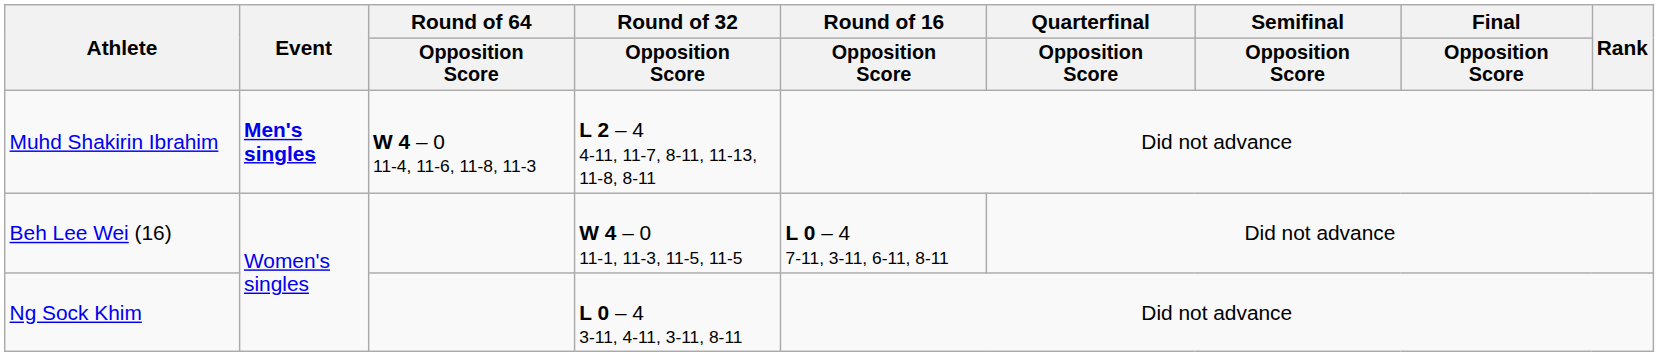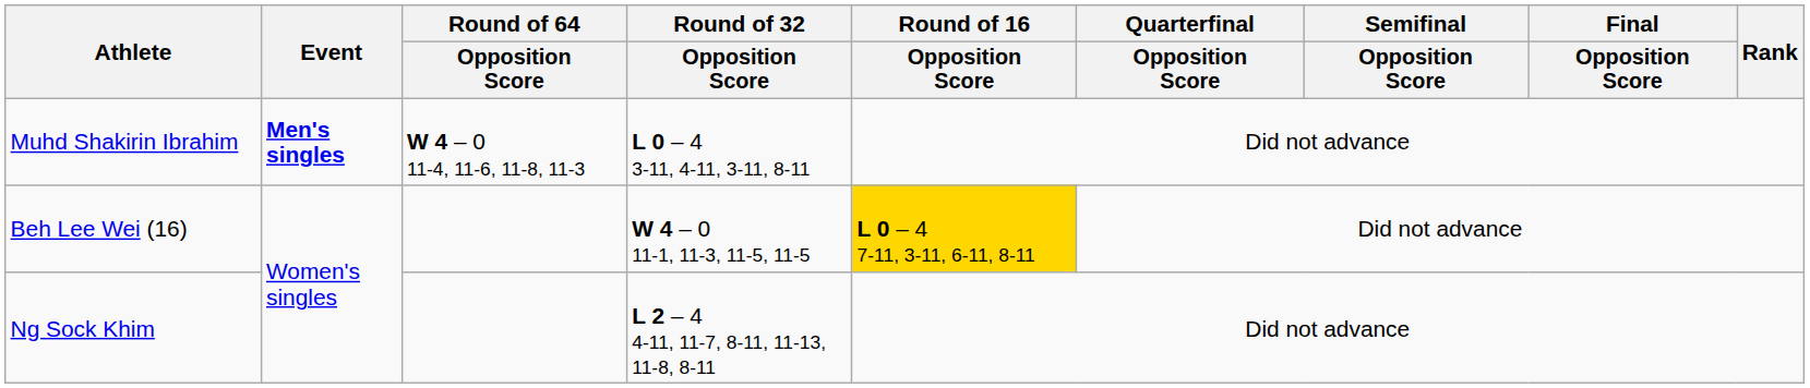 <table class="wikitable" width="90%" style="text-align:left; font-size:90%">
 <tr>
 <th rowspan=2 width="15%">Athlete</th>
 <th rowspan=2 width="8%">Event</th>
 <th width="13%">Round of 64</th>
 <th width="13%">Round of 32</th>
 <th width="13%">Round of 16</th>
 <th width="13%">Quarterfinal</th>
 <th width="13%">Semifinal</th>
 <th width="13%">Final</th>
 <th rowspan=2 width="3%">Rank</th>
 </tr>
 <tr style="font-size:95%">
 <th>Opposition<br>Score</th>
 <th>Opposition<br>Score</th>
 <th>Opposition<br>Score</th>
 <th>Opposition<br>Score</th>
 <th>Opposition<br>Score</th>
 <th>Opposition<br>Score</th>
 </tr>
 <tr>
 <td><a href='#'>Muhd Shakirin Ibrahim</a></td>
 <td><strong><a href='#'>Men's singles</a></strong></td>
 <td><br><strong>W 4</strong> – 0<br><small>11-4, 11-6, 11-8, 11-3</small></td>
-<td><br><strong>L 2</strong> – 4<br><small>4-11, 11-7, 8-11, 11-13, 11-8, 8-11</small></td>
+<td><br><strong>L 0</strong> – 4<br><small>3-11, 4-11, 3-11, 8-11</small></td>
 <td align=center colspan=5>Did not advance</td>
 </tr>
 <tr>
 <td><a href='#'>Beh Lee Wei</a> (16)</td>
 <td rowspan=2><a href='#'>Women's singles</a></td>
 <td></td>
 <td><br><strong>W 4</strong> – 0<br><small>11-1, 11-3, 11-5, 11-5</small></td>
-<td><br><strong>L 0</strong> – 4<br><small>7-11, 3-11, 6-11, 8-11</small></td>
+<td style="background: gold;"><br><strong>L 0</strong> – 4<br><small>7-11, 3-11, 6-11, 8-11</small></td>
 <td align=center colspan=4>Did not advance</td>
 </tr>
 <tr>
 <td><a href='#'>Ng Sock Khim</a></td>
 <td></td>
-<td><br><strong>L 0</strong> – 4<br><small>3-11, 4-11, 3-11, 8-11</small></td>
+<td><br><strong>L 2</strong> – 4<br><small>4-11, 11-7, 8-11, 11-13, 11-8, 8-11</small></td>
 <td align=center colspan=5>Did not advance</td>
 </tr>
 </table>
